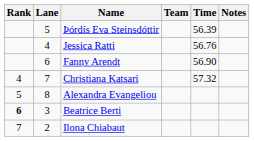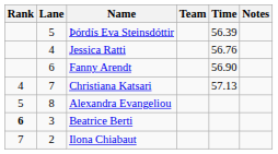 <table class="wikitable sortable" style="text-align:center">
 <tr>
 <th>Rank</th>
 <th>Lane</th>
 <th>Name</th>
 <th>Team</th>
 <th>Time</th>
 <th>Notes</th>
 </tr>
 <tr>
 <td></td>
 <td>5</td>
 <td align="left"><a href='#'>Þórdís Eva Steinsdóttir</a></td>
 <td align=left></td>
 <td>56.39</td>
 <td></td>
 </tr>
 <tr>
 <td></td>
 <td>4</td>
 <td align="left"><a href='#'>Jessica Ratti</a></td>
 <td align=left></td>
 <td>56.76</td>
 <td></td>
 </tr>
 <tr>
 <td></td>
 <td>6</td>
 <td align="left"><a href='#'>Fanny Arendt</a></td>
 <td align=left></td>
 <td>56.90</td>
 <td></td>
 </tr>
 <tr>
 <td>4</td>
 <td>7</td>
 <td align="left"><a href='#'>Christiana Katsari</a></td>
 <td align=left></td>
-<td>57.32</td>
+<td>57.13</td>
 <td></td>
 </tr>
 <tr>
 <td>5</td>
 <td>8</td>
 <td align="left"><a href='#'>Alexandra Evangeliou</a></td>
 <td align=left></td>
 <td></td>
 <td></td>
 </tr>
 <tr>
 <td><strong>6</strong></td>
 <td>3</td>
 <td align="left"><a href='#'>Beatrice Berti</a></td>
 <td align=left></td>
 <td></td>
 <td></td>
 </tr>
 <tr>
 <td>7</td>
 <td>2</td>
 <td align="left"><a href='#'>Ilona Chiabaut</a></td>
 <td align=left></td>
 <td></td>
 <td></td>
 </tr>
 </table>
